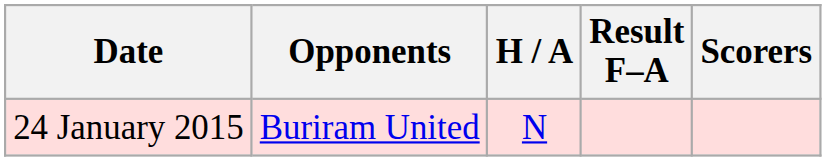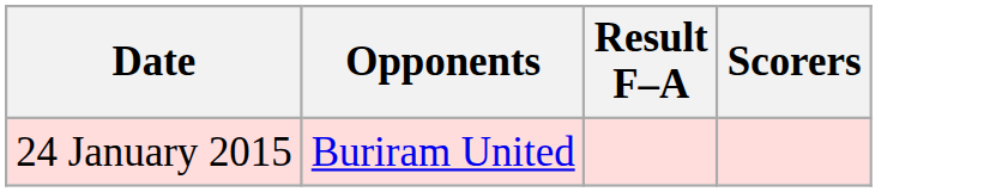 <table class="wikitable" style="text-align:center">
 <tr>
 <th>Date</th>
 <th>Opponents</th>
-<th>H / A</th>
 <th>Result<br>F–A</th>
 <th>Scorers</th>
 </tr>
 <tr bgcolor="#ffdddd">
 <td>24 January 2015</td>
 <td><a href='#'>Buriram United</a></td>
-<td><a href='#'>N</a></td>
 <td><br></td>
 <td></td>
 </tr>
 </table>
